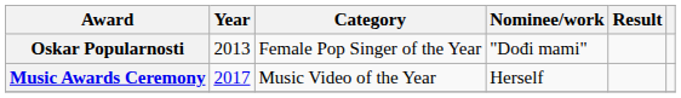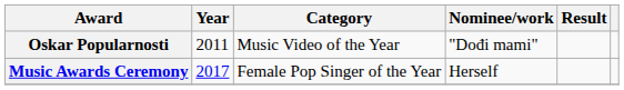 <table class="wikitable">
 <tr>
 <th>Award</th>
 <th>Year</th>
 <th>Category</th>
 <th>Nominee/work</th>
 <th>Result</th>
 <th></th>
 </tr>
 <tr>
 <th scope="row">Oskar Popularnosti</th>
-<td>2013</td>
-<td>Female Pop Singer of the Year</td>
+<td>2011</td>
+<td>Music Video of the Year</td>
 <td>"Dođi mami"</td>
 <td></td>
 <td style="text-align:center;"></td>
 </tr>
 <tr>
 <th scope="row"><a href='#'>Music Awards Ceremony</a></th>
 <td><a href='#'>2017</a></td>
-<td>Music Video of the Year</td>
+<td>Female Pop Singer of the Year</td>
 <td>Herself</td>
 <td></td>
 <td style="text-align:center;"></td>
 </tr>
 <tr>
 </tr>
 </table>
